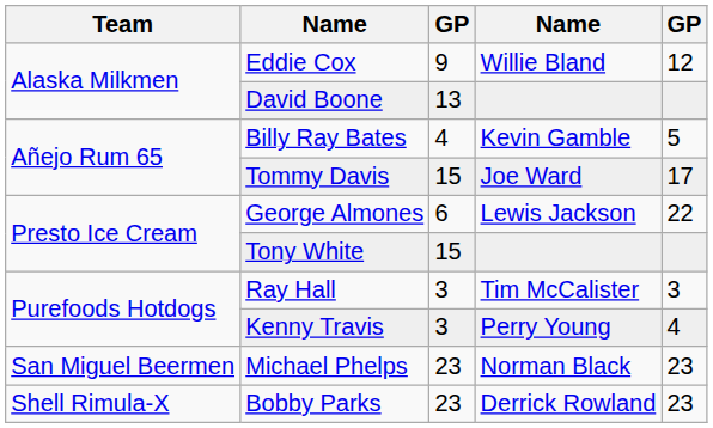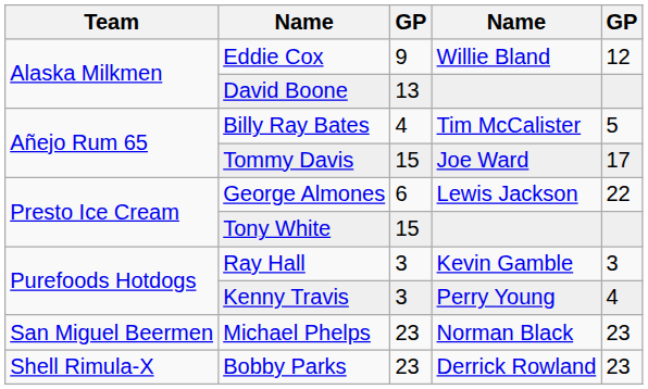 <table class="wikitable">
 <tr>
 <th>Team</th>
 <th>Name</th>
 <th>GP</th>
 <th>Name</th>
 <th>GP</th>
 </tr>
 <tr>
 <td rowspan=2><a href='#'>Alaska Milkmen</a></td>
 <td><a href='#'>Eddie Cox</a></td>
 <td>9</td>
 <td><a href='#'>Willie Bland</a></td>
 <td>12</td>
 </tr>
 <tr style="background:#efefef;">
 <td><a href='#'>David Boone</a></td>
 <td>13</td>
 <td></td>
 <td></td>
 </tr>
 <tr>
 <td rowspan=2><a href='#'>Añejo Rum 65</a></td>
 <td><a href='#'>Billy Ray Bates</a></td>
 <td>4</td>
-<td><a href='#'>Kevin Gamble</a></td>
+<td><a href='#'>Tim McCalister</a></td>
 <td>5</td>
 </tr>
 <tr style="background:#efefef;">
 <td><a href='#'>Tommy Davis</a></td>
 <td>15</td>
 <td><a href='#'>Joe Ward</a></td>
 <td>17</td>
 </tr>
 <tr>
 <td rowspan=2><a href='#'>Presto Ice Cream</a></td>
 <td><a href='#'>George Almones</a></td>
 <td>6</td>
 <td><a href='#'>Lewis Jackson</a></td>
 <td>22</td>
 </tr>
 <tr style="background:#efefef;">
 <td><a href='#'>Tony White</a></td>
 <td>15</td>
 <td></td>
 <td></td>
 </tr>
 <tr>
 <td rowspan=2><a href='#'>Purefoods Hotdogs</a></td>
 <td><a href='#'>Ray Hall</a></td>
 <td>3</td>
-<td><a href='#'>Tim McCalister</a></td>
+<td><a href='#'>Kevin Gamble</a></td>
 <td>3</td>
 </tr>
 <tr style="background:#efefef;">
 <td><a href='#'>Kenny Travis</a></td>
 <td>3</td>
 <td><a href='#'>Perry Young</a></td>
 <td>4</td>
 </tr>
 <tr>
 <td><a href='#'>San Miguel Beermen</a></td>
 <td><a href='#'>Michael Phelps</a></td>
 <td>23</td>
 <td><a href='#'>Norman Black</a></td>
 <td>23</td>
 </tr>
 <tr>
 <td><a href='#'>Shell Rimula-X</a></td>
 <td><a href='#'>Bobby Parks</a></td>
 <td>23</td>
 <td><a href='#'>Derrick Rowland</a></td>
 <td>23</td>
 </tr>
 </table>
